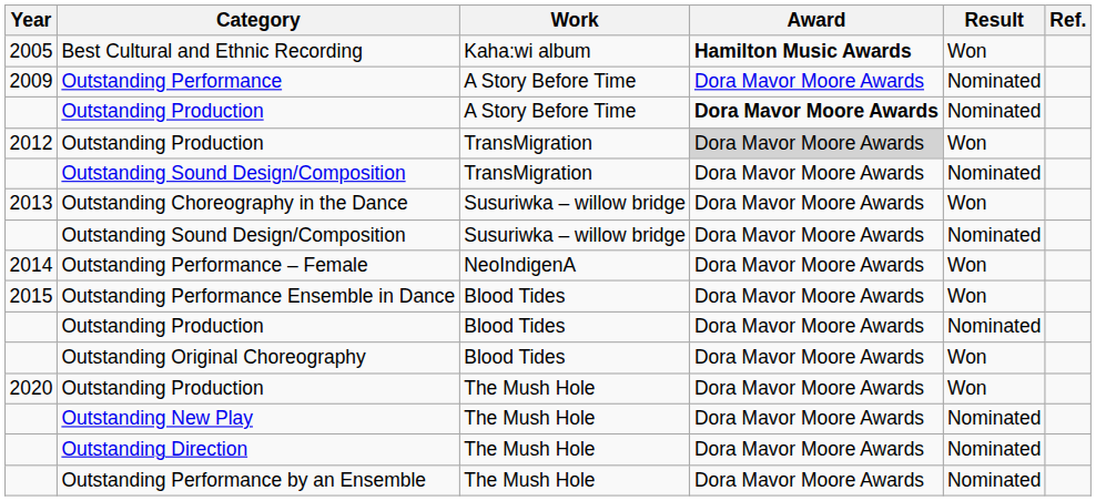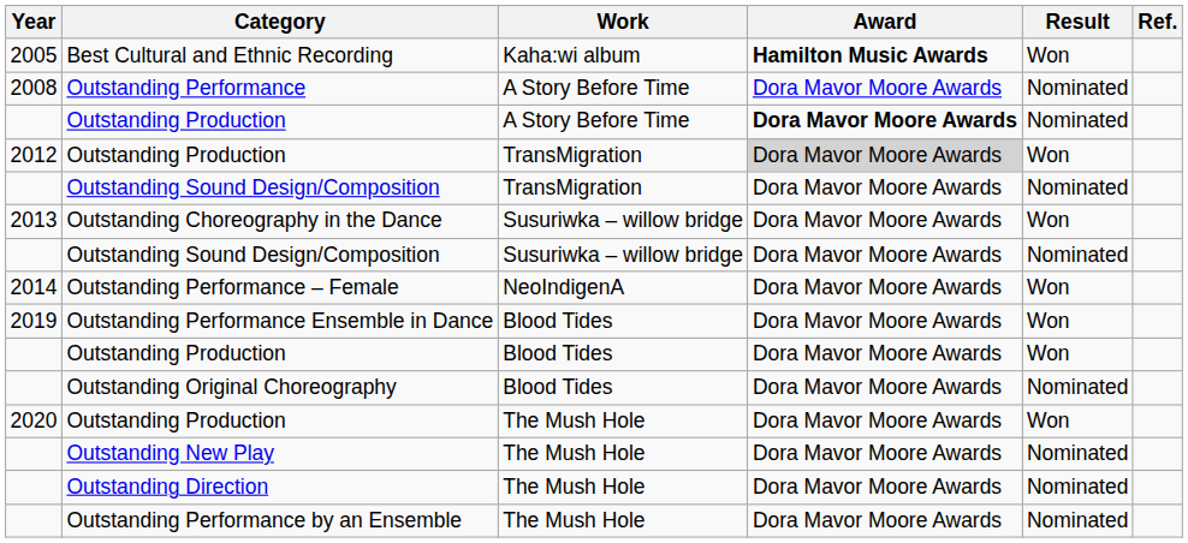 <table class="wikitable">
 <tr>
 <th>Year</th>
 <th>Category</th>
 <th>Work</th>
 <th>Award</th>
 <th>Result</th>
 <th>Ref.</th>
 </tr>
 <tr>
 <td>2005</td>
 <td>Best Cultural and Ethnic Recording</td>
 <td>Kaha:wi album</td>
 <td><strong>Hamilton Music Awards</strong></td>
 <td>Won</td>
 <td></td>
 </tr>
 <tr>
-<td>2009</td>
+<td>2008</td>
 <td><a href='#'>Outstanding Performance</a></td>
 <td>A Story Before Time</td>
 <td><a href='#'>Dora Mavor Moore Awards</a></td>
 <td>Nominated</td>
 <td></td>
 </tr>
 <tr>
 <td></td>
 <td><a href='#'>Outstanding Production</a></td>
 <td>A Story Before Time</td>
 <td><strong>Dora Mavor Moore Awards</strong></td>
 <td>Nominated</td>
 <td></td>
 </tr>
 <tr>
 <td>2012</td>
 <td>Outstanding Production</td>
 <td>TransMigration</td>
 <td style="background: lightgrey;">Dora Mavor Moore Awards</td>
 <td>Won</td>
 <td></td>
 </tr>
 <tr>
 <td></td>
 <td><a href='#'>Outstanding Sound Design/Composition</a></td>
 <td>TransMigration</td>
 <td>Dora Mavor Moore Awards</td>
 <td>Nominated</td>
 <td></td>
 </tr>
 <tr>
 <td>2013</td>
 <td>Outstanding Choreography in the Dance</td>
 <td>Susuriwka – willow bridge</td>
 <td>Dora Mavor Moore Awards</td>
 <td>Won</td>
 <td></td>
 </tr>
 <tr>
 <td></td>
 <td>Outstanding Sound Design/Composition</td>
 <td>Susuriwka – willow bridge</td>
 <td>Dora Mavor Moore Awards</td>
 <td>Nominated</td>
 <td></td>
 </tr>
 <tr>
 <td>2014</td>
 <td>Outstanding Performance – Female</td>
 <td>NeoIndigenA</td>
 <td>Dora Mavor Moore Awards</td>
 <td>Won</td>
 <td></td>
 </tr>
 <tr>
-<td>2015</td>
+<td>2019</td>
 <td>Outstanding Performance Ensemble in Dance</td>
 <td>Blood Tides</td>
 <td>Dora Mavor Moore Awards</td>
 <td>Won</td>
 <td></td>
 </tr>
 <tr>
 <td></td>
 <td>Outstanding Production</td>
 <td>Blood Tides</td>
 <td>Dora Mavor Moore Awards</td>
-<td>Nominated</td>
+<td>Won</td>
 <td></td>
 </tr>
 <tr>
 <td></td>
 <td>Outstanding Original Choreography</td>
 <td>Blood Tides</td>
 <td>Dora Mavor Moore Awards</td>
-<td>Won</td>
+<td>Nominated</td>
 <td></td>
 </tr>
 <tr>
 <td>2020</td>
 <td>Outstanding Production</td>
 <td>The Mush Hole</td>
 <td>Dora Mavor Moore Awards</td>
 <td>Won</td>
 <td></td>
 </tr>
 <tr>
 <td></td>
 <td><a href='#'>Outstanding New Play</a></td>
 <td>The Mush Hole</td>
 <td>Dora Mavor Moore Awards</td>
 <td>Nominated</td>
 <td></td>
 </tr>
 <tr>
 <td></td>
 <td><a href='#'>Outstanding Direction</a></td>
 <td>The Mush Hole</td>
 <td>Dora Mavor Moore Awards</td>
 <td>Nominated</td>
 <td></td>
 </tr>
 <tr>
 <td></td>
 <td>Outstanding Performance by an Ensemble</td>
 <td>The Mush Hole</td>
 <td>Dora Mavor Moore Awards</td>
 <td>Nominated</td>
 <td></td>
 </tr>
 </table>
